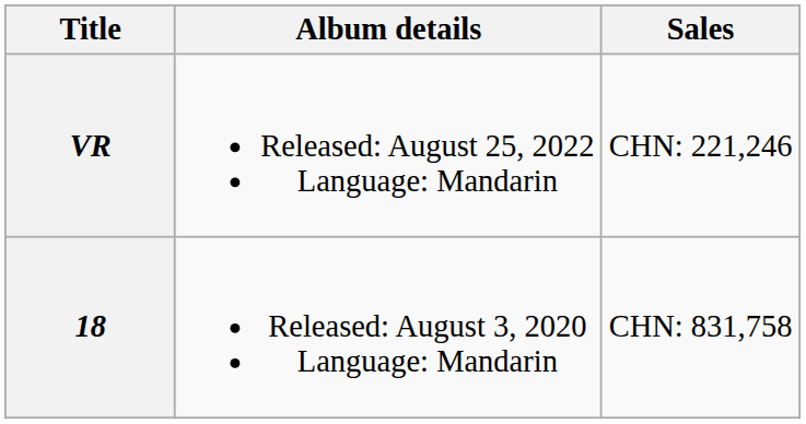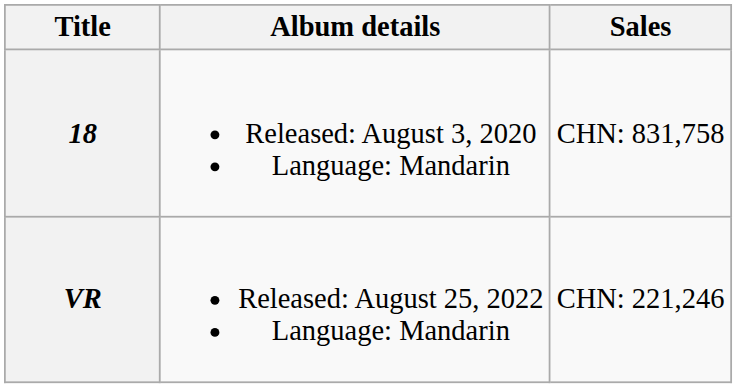 <table class="wikitable plainrowheaders" style="text-align:center;">
 <tr>
 <th scope="col"  style="width:5em;">Title</th>
 <th scope="col">Album details</th>
 <th scope="col">Sales</th>
 </tr>
 <tr>
+<th scope=row><em>18</em></th>
+<td><br><ul><li>Released: August 3, 2020</li><li>Language: Mandarin</li></ul></td>
+<td>CHN: 831,758</td>
+</tr>
+<tr>
 <th scope=row><em>VR</em></th>
 <td><br><ul><li>Released: August 25, 2022</li><li>Language: Mandarin</li></ul></td>
 <td>CHN: 221,246</td>
 </tr>
-<tr>
-<th scope=row><em>18</em></th>
-<td><br><ul><li>Released: August 3, 2020</li><li>Language: Mandarin</li></ul></td>
-<td>CHN: 831,758</td>
-</tr>
 </table>
